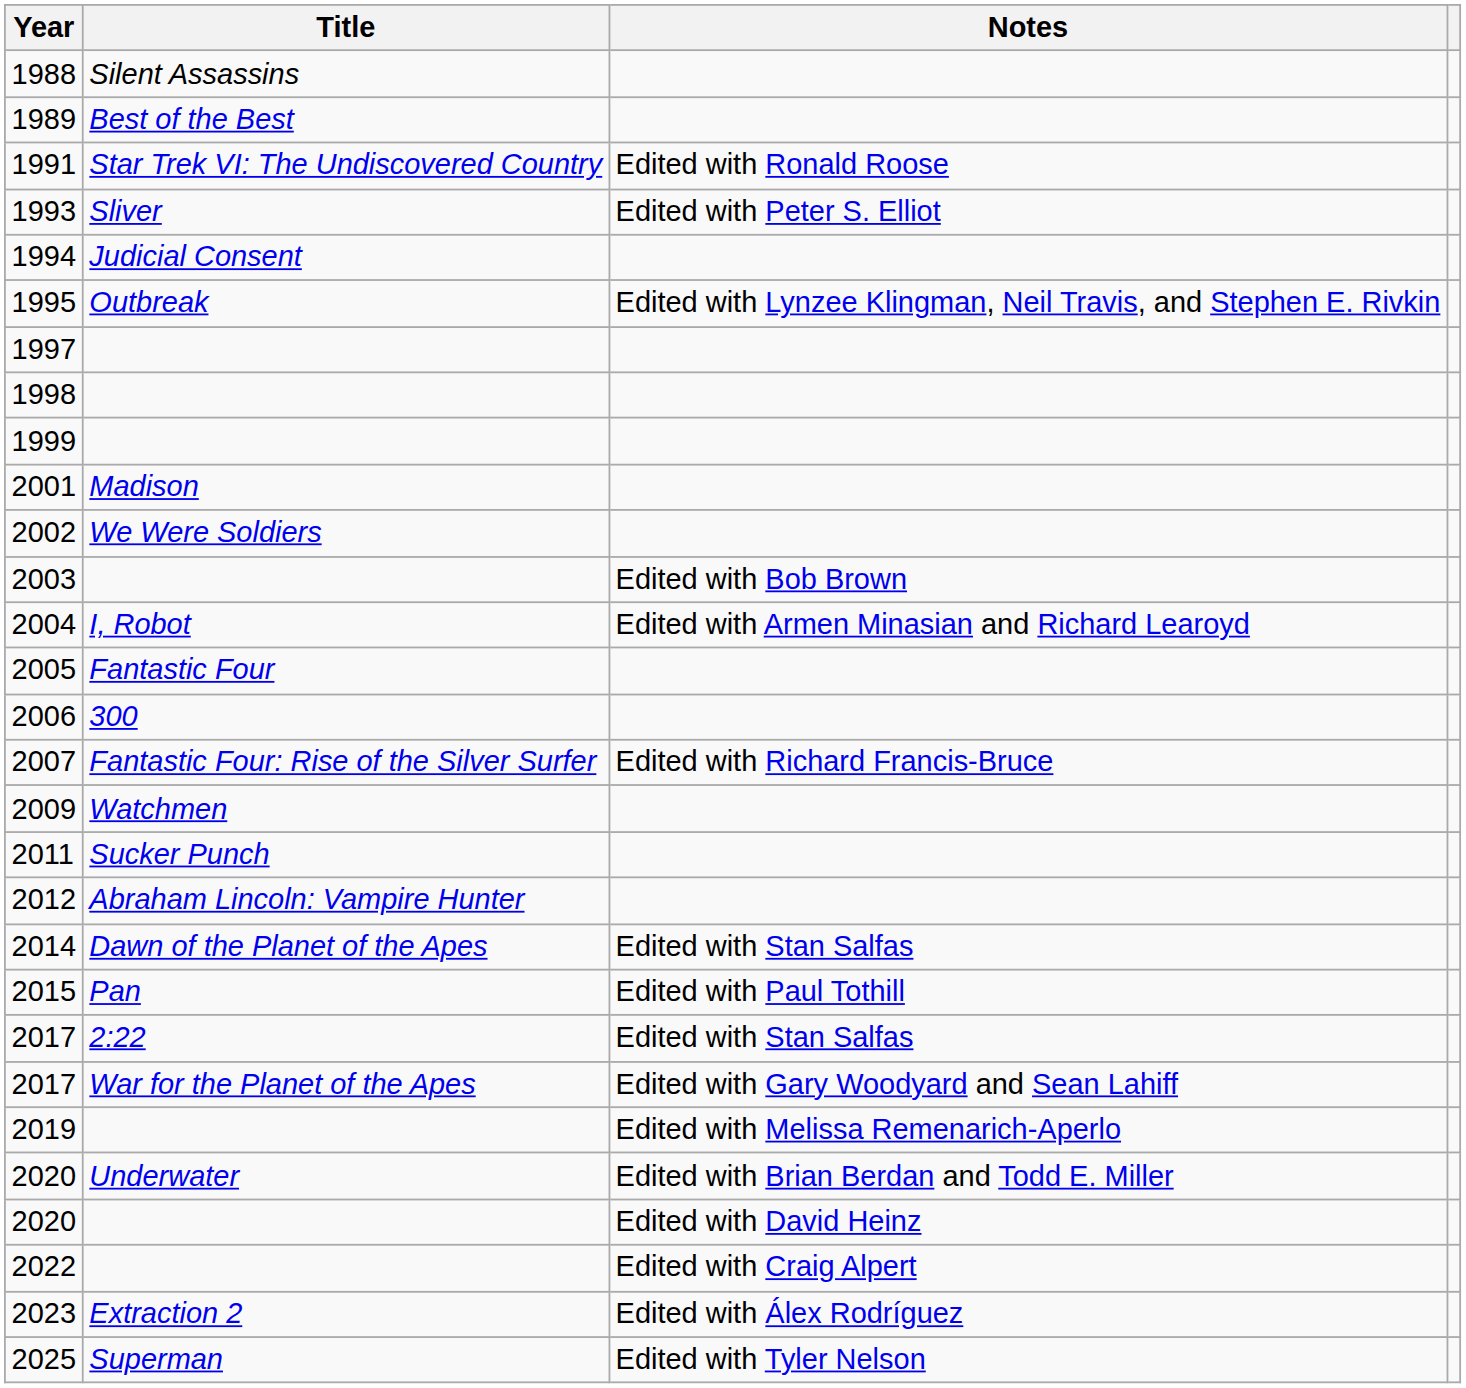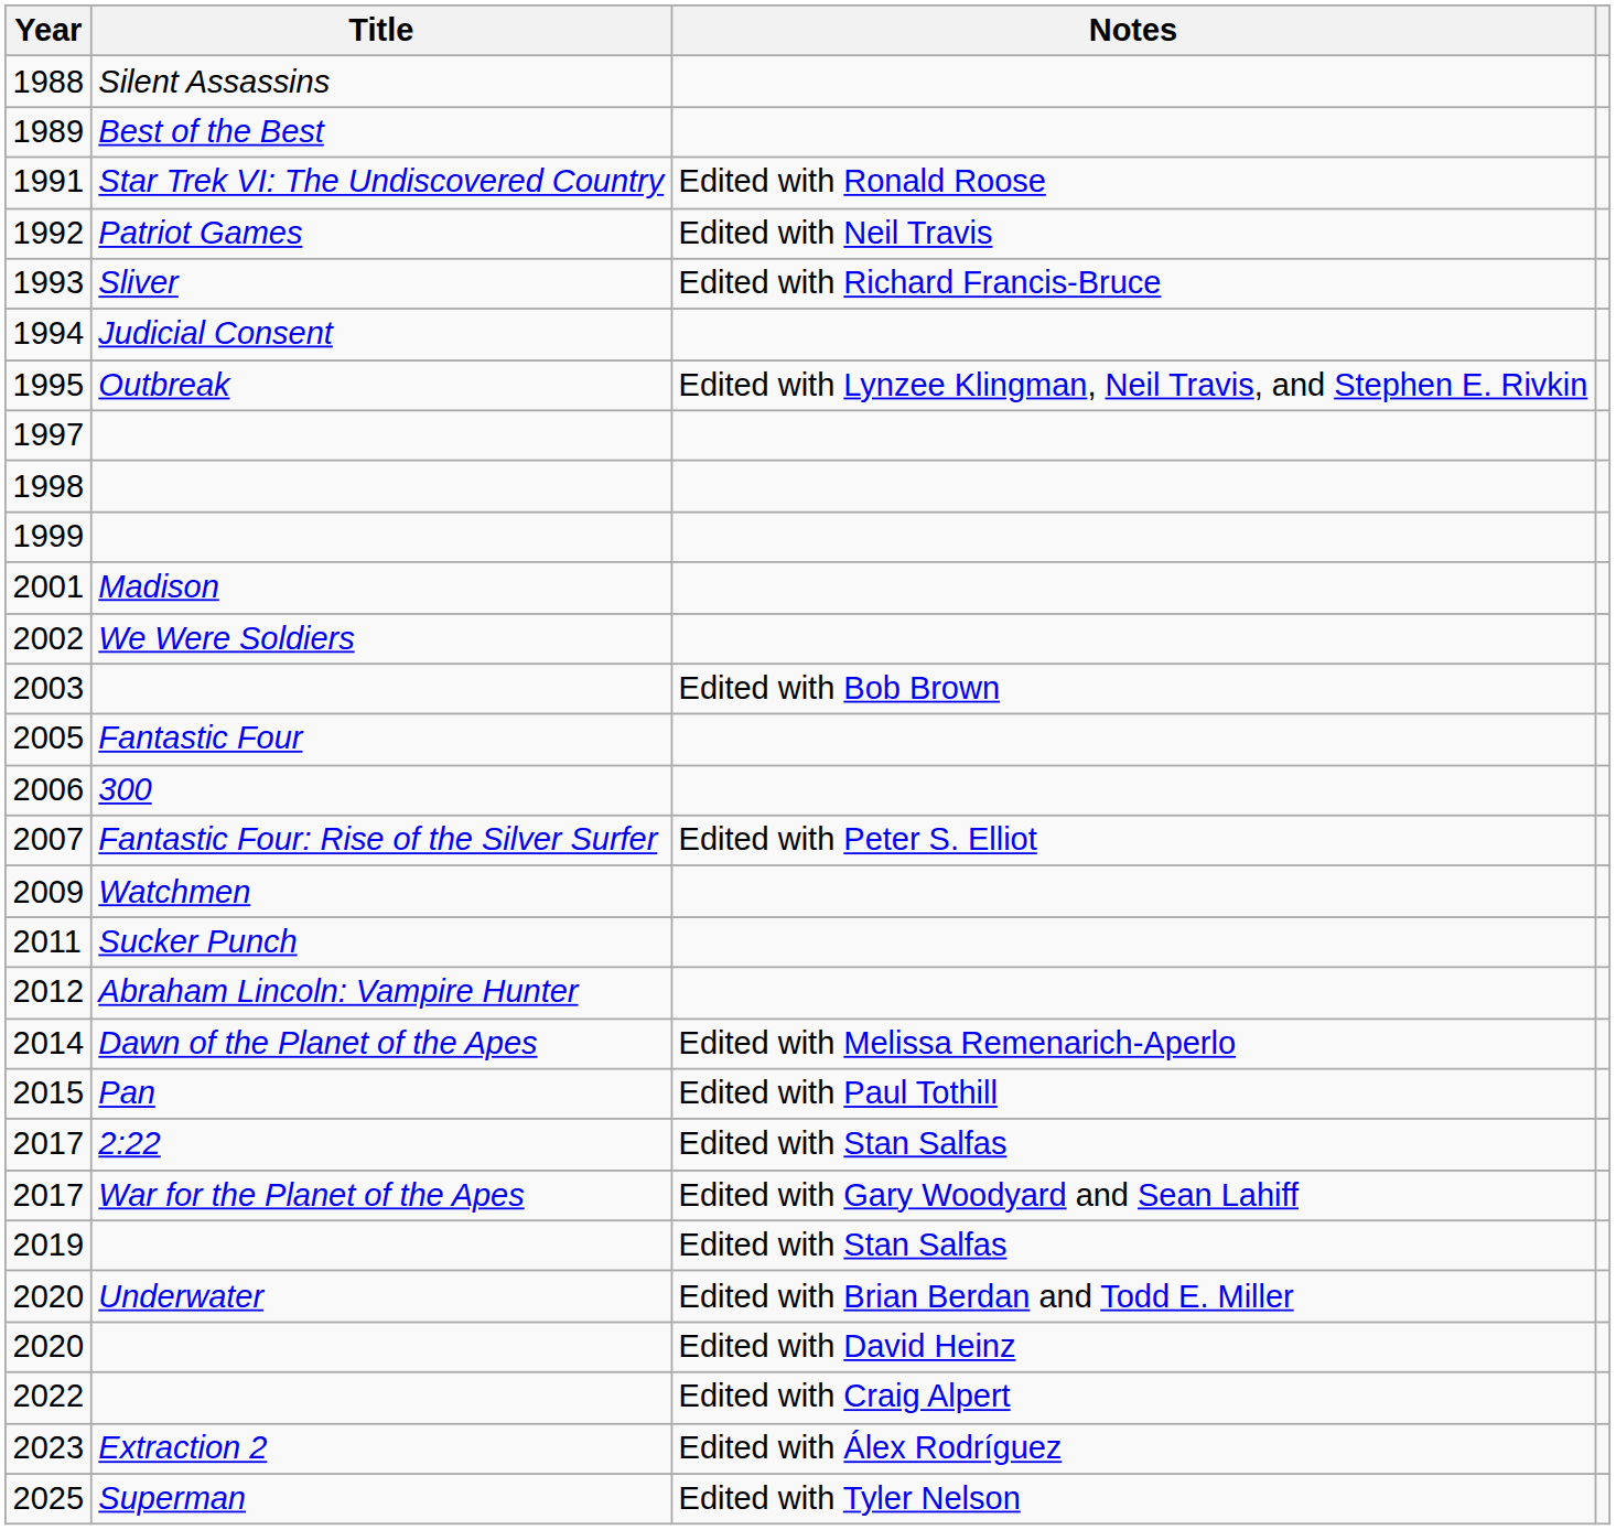 <table class="wikitable sortable">
 <tr>
 <th>Year</th>
 <th>Title</th>
 <th class="unsortable">Notes</th>
 <th scope="col" class="unsortable"></th>
 </tr>
 <tr>
 <td>1988</td>
 <td><em>Silent Assassins</em></td>
 <td></td>
 <td style="text-align:center;"></td>
 </tr>
 <tr>
 <td>1989</td>
 <td><em><a href='#'>Best of the Best</a></em></td>
 <td></td>
 <td style="text-align:center;"></td>
 </tr>
 <tr>
 <td>1991</td>
 <td><em><a href='#'>Star Trek VI: The Undiscovered Country</a></em></td>
 <td>Edited with <a href='#'>Ronald Roose</a></td>
 <td style="text-align:center;"></td>
 </tr>
 <tr>
+<td>1992</td>
+<td><em><a href='#'>Patriot Games</a></em></td>
+<td>Edited with <a href='#'>Neil Travis</a></td>
+<td style="text-align:center;"></td>
+</tr>
+<tr>
 <td>1993</td>
 <td><em><a href='#'>Sliver</a></em></td>
-<td>Edited with <a href='#'>Peter S. Elliot</a></td>
+<td>Edited with <a href='#'>Richard Francis-Bruce</a></td>
 <td style="text-align:center;"></td>
 </tr>
 <tr>
 <td>1994</td>
 <td><em><a href='#'>Judicial Consent</a></em></td>
 <td></td>
 <td style="text-align:center;"></td>
 </tr>
 <tr>
 <td>1995</td>
 <td><em><a href='#'>Outbreak</a></em></td>
 <td>Edited with <a href='#'>Lynzee Klingman</a>, <a href='#'>Neil Travis</a>, and <a href='#'>Stephen E. Rivkin</a></td>
 <td style="text-align:center;"></td>
 </tr>
 <tr>
 <td>1997</td>
 <td><em></em></td>
 <td></td>
 <td style="text-align:center;"></td>
 </tr>
 <tr>
 <td>1998</td>
 <td><em></em></td>
 <td></td>
 <td style="text-align:center;"></td>
 </tr>
 <tr>
 <td>1999</td>
 <td><em></em></td>
 <td></td>
 <td style="text-align:center;"></td>
 </tr>
 <tr>
 <td>2001</td>
 <td><em><a href='#'>Madison</a></em></td>
 <td></td>
 <td style="text-align:center;"></td>
 </tr>
 <tr>
 <td>2002</td>
 <td><em><a href='#'>We Were Soldiers</a></em></td>
 <td></td>
 <td style="text-align:center;"></td>
 </tr>
 <tr>
 <td>2003</td>
 <td><em></em></td>
 <td>Edited with <a href='#'>Bob Brown</a></td>
 <td style="text-align:center;"></td>
 </tr>
 <tr>
-<td>2004</td>
-<td><em><a href='#'>I, Robot</a></em></td>
-<td>Edited with <a href='#'>Armen Minasian</a> and <a href='#'>Richard Learoyd</a></td>
-<td style="text-align:center;"></td>
-</tr>
-<tr>
 <td>2005</td>
 <td><em><a href='#'>Fantastic Four</a></em></td>
 <td></td>
 <td style="text-align:center;"></td>
 </tr>
 <tr>
 <td>2006</td>
 <td><em><a href='#'>300</a></em></td>
 <td></td>
 <td style="text-align:center;"></td>
 </tr>
 <tr>
 <td>2007</td>
 <td><em><a href='#'>Fantastic Four: Rise of the Silver Surfer</a></em></td>
-<td>Edited with <a href='#'>Richard Francis-Bruce</a></td>
+<td>Edited with <a href='#'>Peter S. Elliot</a></td>
 <td style="text-align:center;"></td>
 </tr>
 <tr>
 <td>2009</td>
 <td><em><a href='#'>Watchmen</a></em></td>
 <td></td>
 <td style="text-align:center;"></td>
 </tr>
 <tr>
 <td>2011</td>
 <td><em><a href='#'>Sucker Punch</a></em></td>
 <td></td>
 <td style="text-align:center;"></td>
 </tr>
 <tr>
 <td>2012</td>
 <td><em><a href='#'>Abraham Lincoln: Vampire Hunter</a></em></td>
 <td></td>
 <td style="text-align:center;"></td>
 </tr>
 <tr>
 <td>2014</td>
 <td><em><a href='#'>Dawn of the Planet of the Apes</a></em></td>
-<td>Edited with <a href='#'>Stan Salfas</a></td>
+<td>Edited with <a href='#'>Melissa Remenarich-Aperlo</a></td>
 <td style="text-align:center;"></td>
 </tr>
 <tr>
 <td>2015</td>
 <td><em><a href='#'>Pan</a></em></td>
 <td>Edited with <a href='#'>Paul Tothill</a></td>
 <td style="text-align:center;"></td>
 </tr>
 <tr>
 <td>2017</td>
 <td><em><a href='#'>2:22</a></em></td>
 <td>Edited with <a href='#'>Stan Salfas</a></td>
 <td style="text-align:center;"></td>
 </tr>
 <tr>
 <td>2017</td>
 <td><em><a href='#'>War for the Planet of the Apes</a></em></td>
 <td>Edited with <a href='#'>Gary Woodyard</a> and <a href='#'>Sean Lahiff</a></td>
 <td style="text-align:center;"></td>
 </tr>
 <tr>
 <td>2019</td>
 <td><em></em></td>
-<td>Edited with <a href='#'>Melissa Remenarich-Aperlo</a></td>
+<td>Edited with <a href='#'>Stan Salfas</a></td>
 <td style="text-align:center;"></td>
 </tr>
 <tr>
 <td>2020</td>
 <td><em><a href='#'>Underwater</a></em></td>
 <td>Edited with <a href='#'>Brian Berdan</a> and <a href='#'>Todd E. Miller</a></td>
 <td style="text-align:center;"></td>
 </tr>
 <tr>
 <td>2020</td>
 <td><em></em></td>
 <td>Edited with <a href='#'>David Heinz</a></td>
 <td style="text-align:center;"></td>
 </tr>
 <tr>
 <td>2022</td>
 <td><em></em></td>
 <td>Edited with <a href='#'>Craig Alpert</a></td>
 <td style="text-align:center;"></td>
 </tr>
 <tr>
 <td>2023</td>
 <td><em><a href='#'>Extraction 2</a></em></td>
 <td>Edited with <a href='#'>Álex Rodríguez</a></td>
 <td style="text-align: center;"></td>
 </tr>
 <tr>
 <td>2025</td>
 <td><em><a href='#'>Superman</a></em></td>
 <td>Edited with <a href='#'>Tyler Nelson</a></td>
 <td style="text-align: center;"></td>
 </tr>
 </table>
